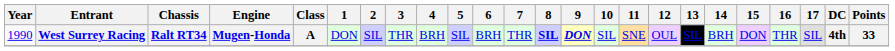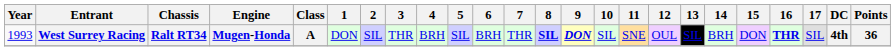 <table class="wikitable" style="text-align:center; font-size:85%">
 <tr>
 <th>Year</th>
 <th>Entrant</th>
 <th>Chassis</th>
 <th>Engine</th>
 <th>Class</th>
 <th>1</th>
 <th>2</th>
 <th>3</th>
 <th>4</th>
 <th>5</th>
 <th>6</th>
 <th>7</th>
 <th>8</th>
 <th>9</th>
 <th>10</th>
 <th>11</th>
 <th>12</th>
 <th>13</th>
 <th>14</th>
 <th>15</th>
 <th>16</th>
 <th>17</th>
 <th>DC</th>
 <th>Points</th>
 </tr>
 <tr>
-<td><a href='#'>1990</a></td>
+<td><a href='#'>1993</a></td>
 <th nowrap><a href='#'>West Surrey Racing</a></th>
 <th nowrap><a href='#'>Ralt RT34</a></th>
 <th nowrap><a href='#'>Mugen</a>-<a href='#'>Honda</a></th>
 <th>A</th>
 <td style="background:#DFFFDF;" align="center"><a href='#'>DON</a><br></td>
 <td style="background:#CFCFFF;" align="center"><a href='#'>SIL</a><br></td>
 <td style="background:#DFFFDF;" align="center"><a href='#'>THR</a><br></td>
 <td style="background:#DFFFDF;" align="center"><a href='#'>BRH</a><br></td>
 <td style="background:#CFCFFF;" align="center"><a href='#'>SIL</a><br></td>
 <td style="background:#DFFFDF;" align="center"><a href='#'>BRH</a><br></td>
 <td style="background:#DFFFDF;" align="center"><a href='#'>THR</a><br></td>
 <td style="background:#CFCFFF;" align="center"><strong><a href='#'>SIL</a><br></strong></td>
 <td style="background:#FFFFBF;" align="center"><strong><em><a href='#'>DON</a></em></strong><br></td>
 <td style="background:#DFFFDF;" align="center"><a href='#'>SIL</a><br></td>
 <td style="background:#FFDF9F;" align="center"><a href='#'>SNE</a><br></td>
 <td style="background:#EFCFFF;" align="center"><a href='#'>OUL</a><br></td>
 <td style="background:#000000; color:white"><a href='#'>SIL</a><br></td>
 <td style="background:#DFFFDF;" align="center"><a href='#'>BRH</a><br></td>
 <td style="background:#EFCFFF;" align="center"><a href='#'>DON</a><br></td>
-<td style="background:#DFFFDF;" align="center"><a href='#'>THR</a><br></td>
+<td style="background:#DFFFDF;" align="center"><strong><a href='#'>THR</a><br></strong></td>
 <td style="background:#DFDFDF;" align="center"><a href='#'>SIL</a><br></td>
 <th>4th</th>
-<th>33</th>
+<th>36</th>
 </tr>
 <tr>
 </tr>
 </table>
